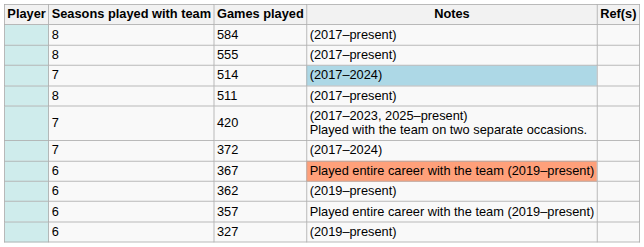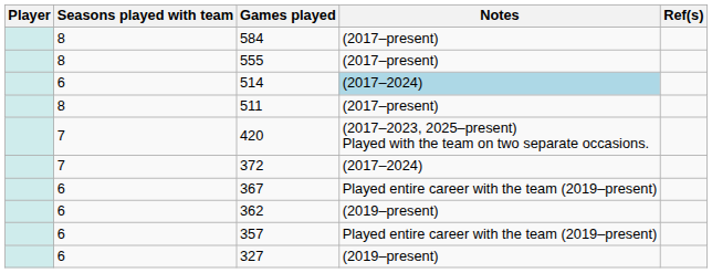 <table class="wikitable sortable plainrowheaders">
 <tr>
 <th scope="col">Player</th>
 <th scope="col">Seasons played with team</th>
 <th scope="col">Games played</th>
 <th scope="col">Notes</th>
 <th scope="col" class="unsortable">Ref(s)</th>
 </tr>
 <tr>
 <td style="background:#CFECEC"></td>
 <td>8</td>
 <td>584</td>
 <td>(2017–present)</td>
 <td></td>
 </tr>
 <tr>
 <td style="background:#CFECEC"></td>
 <td>8</td>
 <td>555</td>
 <td>(2017–present)</td>
 <td></td>
 </tr>
 <tr>
 <td style="background:#CFECEC"></td>
-<td>7</td>
+<td>6</td>
 <td>514</td>
 <td style="background: lightblue;">(2017–2024)</td>
 <td></td>
 </tr>
 <tr>
 <td style="background:#CFECEC"></td>
 <td>8</td>
 <td>511</td>
 <td>(2017–present)</td>
 <td></td>
 </tr>
 <tr>
 <td style="background:#CFECEC"></td>
 <td>7</td>
 <td>420</td>
 <td>(2017–2023, 2025–present)<br>Played with the team on two separate occasions.</td>
 <td></td>
 </tr>
 <tr>
 <td style="background:#CFECEC"></td>
 <td>7</td>
 <td>372</td>
 <td>(2017–2024)</td>
 <td></td>
 </tr>
 <tr>
 <td style="background:#CFECEC"></td>
 <td>6</td>
 <td>367</td>
-<td style="background: lightsalmon;">Played entire career with the team (2019–present)</td>
+<td>Played entire career with the team (2019–present)</td>
 <td></td>
 </tr>
 <tr>
 <td style="background:#CFECEC"></td>
 <td>6</td>
 <td>362</td>
 <td>(2019–present)</td>
 <td></td>
 </tr>
 <tr>
 <td style="background:#CFECEC"></td>
 <td>6</td>
 <td>357</td>
 <td>Played entire career with the team (2019–present)</td>
 <td></td>
 </tr>
 <tr>
 <td style="background:#CFECEC"></td>
 <td>6</td>
 <td>327</td>
 <td>(2019–present)</td>
 <td></td>
 </tr>
 </table>
